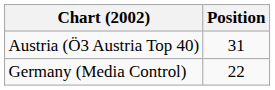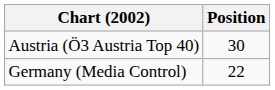 <table class="wikitable sortable">
 <tr>
 <th>Chart (2002)</th>
 <th>Position</th>
 </tr>
 <tr>
 <td>Austria (Ö3 Austria Top 40)</td>
-<td align="center">31</td>
+<td align="center">30</td>
 </tr>
 <tr>
 <td>Germany (Media Control)</td>
 <td align="center">22</td>
 </tr>
 </table>
